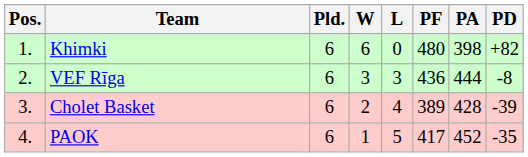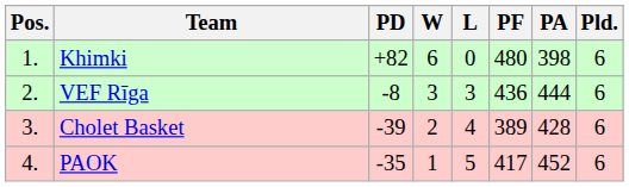 <table class="wikitable" style="text-align:center">
 <tr>
 <th width=15>Pos.</th>
 <th width=220>Team</th>
-<th width=20>Pld.</th>
+<th width=20>PD</th>
 <th width=20>W</th>
 <th width=20>L</th>
 <th width=20>PF</th>
 <th width=20>PA</th>
-<th width=20>PD</th>
+<th width=20>Pld.</th>
 </tr>
 <tr style="background:#ccffcc;">
 <td>1.</td>
 <td align=left> <a href='#'>Khimki</a></td>
-<td>6</td>
+<td>+82</td>
 <td>6</td>
 <td>0</td>
 <td>480</td>
 <td>398</td>
-<td>+82</td>
+<td>6</td>
 </tr>
 <tr style="background:#ccffcc;">
 <td>2.</td>
 <td align=left> <a href='#'>VEF Rīga</a></td>
-<td>6</td>
+<td>-8</td>
 <td>3</td>
 <td>3</td>
 <td>436</td>
 <td>444</td>
-<td>-8</td>
+<td>6</td>
 </tr>
 <tr style="background:#ffcccc;">
 <td>3.</td>
 <td align=left> <a href='#'>Cholet Basket</a></td>
-<td>6</td>
+<td>-39</td>
 <td>2</td>
 <td>4</td>
 <td>389</td>
 <td>428</td>
-<td>-39</td>
+<td>6</td>
 </tr>
 <tr style="background:#ffcccc;">
 <td>4.</td>
 <td align=left> <a href='#'>PAOK</a></td>
-<td>6</td>
+<td>-35</td>
 <td>1</td>
 <td>5</td>
 <td>417</td>
 <td>452</td>
-<td>-35</td>
+<td>6</td>
 </tr>
 </table>
